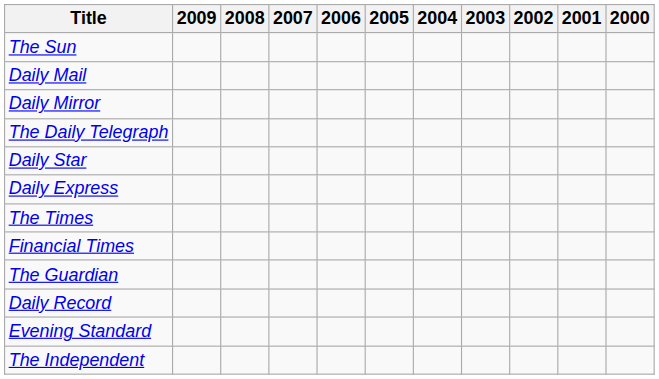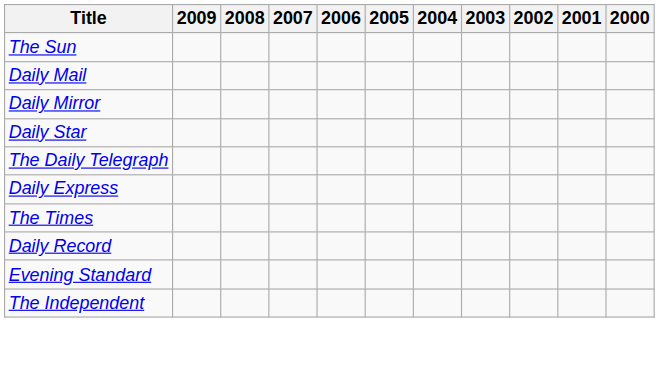 <table class="wikitable sortable">
 <tr>
 <th>Title</th>
 <th data-sort-type="number">2009</th>
 <th data-sort-type="number">2008</th>
 <th data-sort-type="number">2007</th>
 <th data-sort-type="number">2006</th>
 <th>2005</th>
 <th>2004</th>
 <th>2003</th>
 <th>2002</th>
 <th data-sort-type="number">2001</th>
 <th data-sort-type="number">2000</th>
 </tr>
 <tr>
 <td><em><a href='#'>The Sun</a></em></td>
 <td></td>
 <td></td>
 <td></td>
 <td></td>
 <td></td>
 <td></td>
 <td></td>
 <td></td>
 <td></td>
 <td></td>
 </tr>
 <tr>
 <td><em><a href='#'>Daily Mail</a></em></td>
 <td></td>
 <td></td>
 <td></td>
 <td></td>
 <td></td>
 <td></td>
 <td></td>
 <td></td>
 <td></td>
 <td></td>
 </tr>
 <tr>
 <td><em><a href='#'>Daily Mirror</a></em></td>
 <td></td>
 <td></td>
 <td></td>
 <td></td>
 <td></td>
 <td></td>
 <td></td>
 <td></td>
 <td></td>
 <td></td>
 </tr>
 <tr>
-<td><em><a href='#'>The Daily Telegraph</a></em></td>
+<td><em><a href='#'>Daily Star</a></em></td>
 <td></td>
 <td></td>
 <td></td>
 <td></td>
 <td></td>
 <td></td>
 <td></td>
 <td></td>
 <td></td>
 <td></td>
 </tr>
 <tr>
-<td><em><a href='#'>Daily Star</a></em></td>
+<td><em><a href='#'>The Daily Telegraph</a></em></td>
 <td></td>
 <td></td>
 <td></td>
 <td></td>
 <td></td>
 <td></td>
 <td></td>
 <td></td>
 <td></td>
 <td></td>
 </tr>
 <tr>
 <td><em><a href='#'>Daily Express</a></em></td>
 <td></td>
 <td></td>
 <td></td>
 <td></td>
 <td></td>
 <td></td>
 <td></td>
 <td></td>
 <td></td>
 <td></td>
 </tr>
 <tr>
 <td><em><a href='#'>The Times</a></em></td>
-<td></td>
-<td></td>
-<td></td>
-<td></td>
-<td></td>
-<td></td>
-<td></td>
-<td></td>
-<td></td>
-<td></td>
-</tr>
-<tr>
-<td><em><a href='#'>Financial Times</a></em></td>
-<td></td>
-<td></td>
-<td></td>
-<td></td>
-<td></td>
-<td></td>
-<td></td>
-<td></td>
-<td></td>
-<td></td>
-</tr>
-<tr>
-<td><em><a href='#'>The Guardian</a></em></td>
 <td></td>
 <td></td>
 <td></td>
 <td></td>
 <td></td>
 <td></td>
 <td></td>
 <td></td>
 <td></td>
 <td></td>
 </tr>
 <tr>
 <td><em><a href='#'>Daily Record</a></em></td>
 <td></td>
 <td></td>
 <td></td>
 <td></td>
 <td></td>
 <td></td>
 <td></td>
 <td></td>
 <td></td>
 <td></td>
 </tr>
 <tr>
 <td><em><a href='#'>Evening Standard</a></em></td>
 <td></td>
 <td></td>
 <td></td>
 <td></td>
 <td></td>
 <td></td>
 <td></td>
 <td></td>
 <td></td>
 <td></td>
 </tr>
 <tr>
 <td><em><a href='#'>The Independent</a></em></td>
 <td></td>
 <td></td>
 <td></td>
 <td></td>
 <td></td>
 <td></td>
 <td></td>
 <td></td>
 <td></td>
 <td></td>
 </tr>
 </table>
